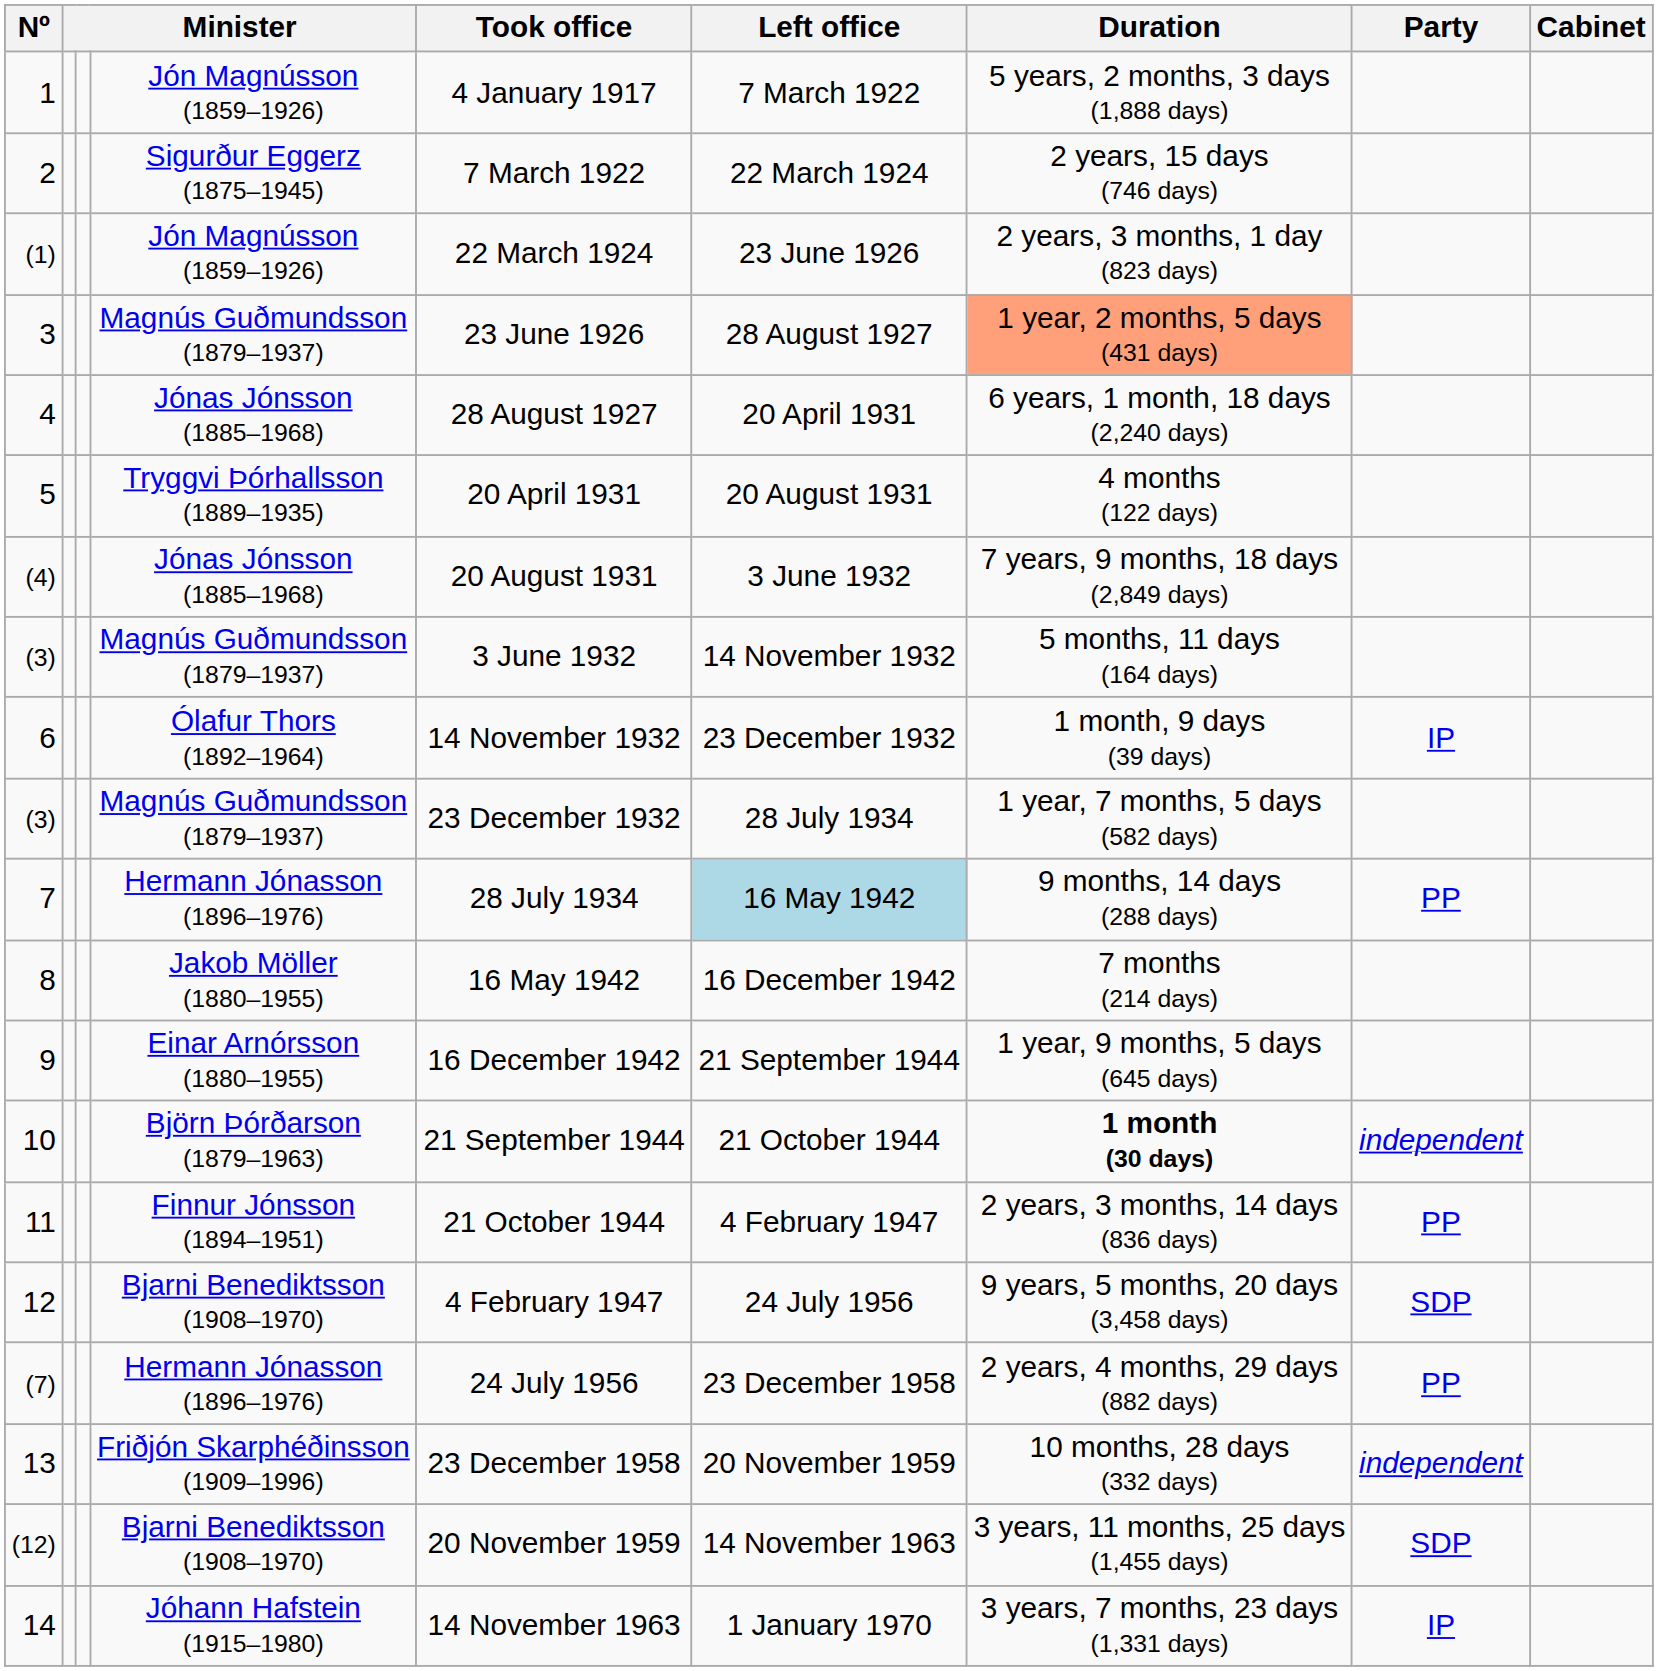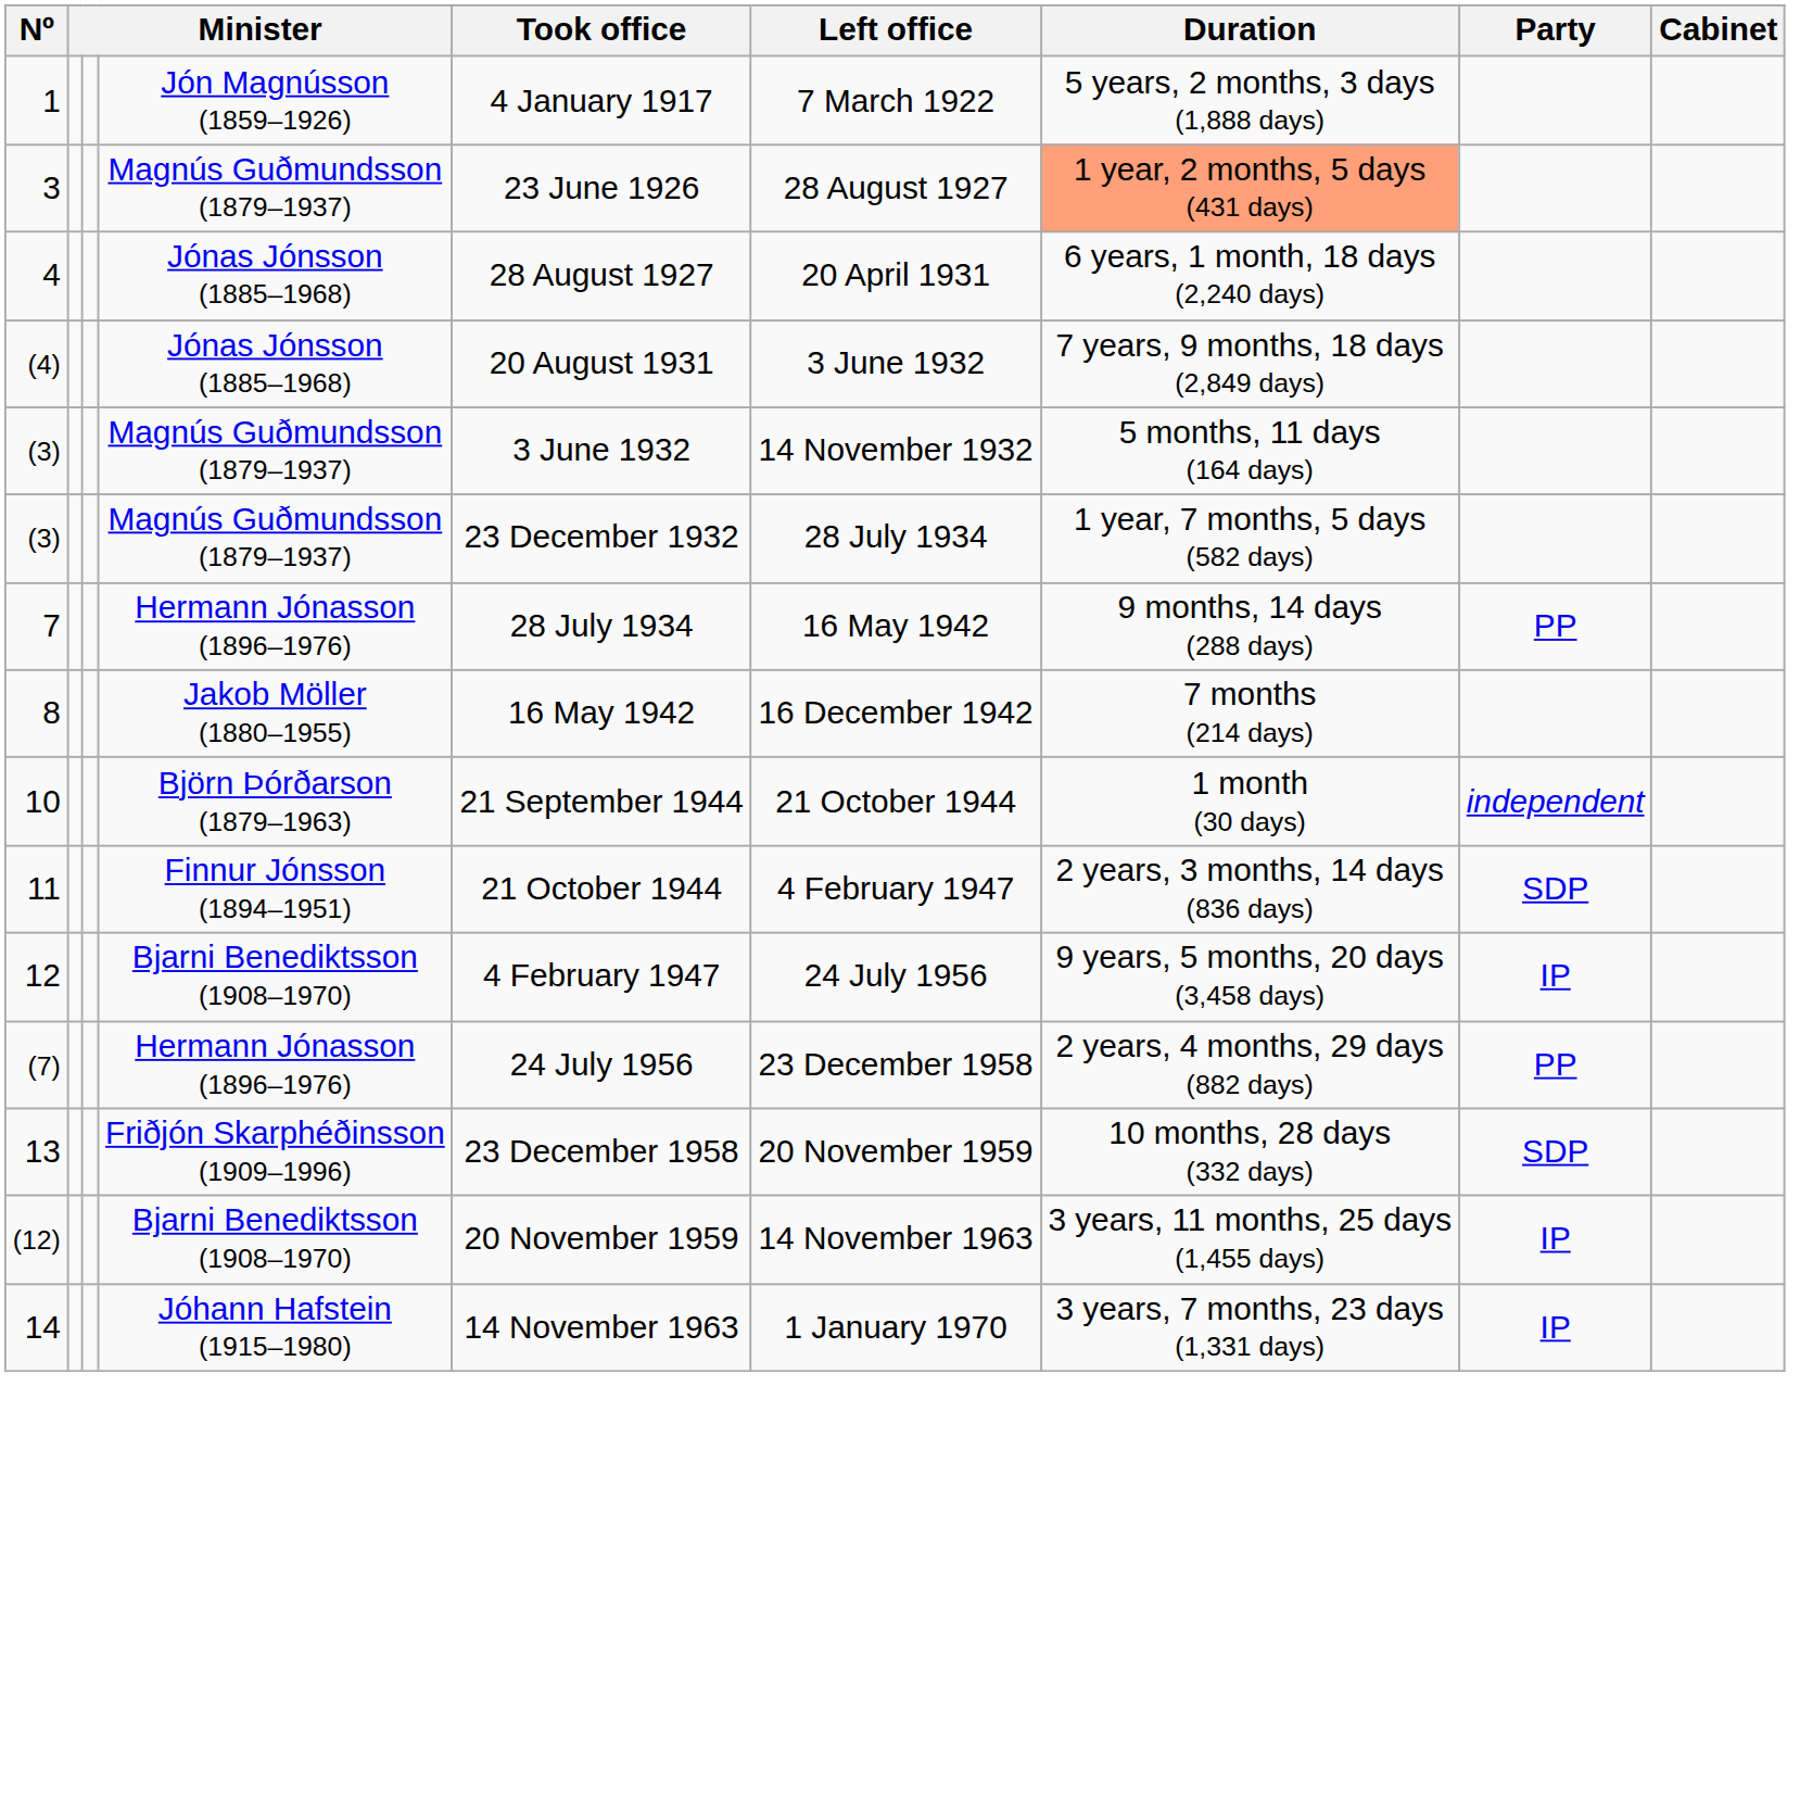 <table class="wikitable" style="text-align: center;">
 <tr>
 <th>Nº</th>
 <th colspan="3">Minister</th>
 <th>Took office</th>
 <th>Left office</th>
 <th>Duration</th>
 <th>Party</th>
 <th>Cabinet</th>
 </tr>
 <tr>
 <td style="text-align: right;">1</td>
 <td></td>
 <td></td>
 <td><a href='#'>Jón Magnússon</a><br><small>(1859–1926)</small></td>
 <td>4 January 1917</td>
 <td>7 March 1922</td>
 <td>5 years, 2 months, 3 days<br><small>(1,888 days)</small></td>
-<td></td>
-<td></td>
-</tr>
-<tr>
-<td style="text-align: right;">2</td>
-<td></td>
-<td></td>
-<td><a href='#'>Sigurður Eggerz</a><br><small>(1875–1945)</small></td>
-<td>7 March 1922</td>
-<td>22 March 1924</td>
-<td>2 years, 15 days<br><small>(746 days)</small></td>
-<td></td>
-<td></td>
-</tr>
-<tr>
-<td style="text-align: right;"><small>(1)</small></td>
-<td></td>
-<td></td>
-<td><a href='#'>Jón Magnússon</a><br><small>(1859–1926)</small></td>
-<td>22 March 1924</td>
-<td>23 June 1926</td>
-<td>2 years, 3 months, 1 day<br><small>(823 days)</small></td>
 <td></td>
 <td></td>
 </tr>
 <tr>
 <td style="text-align: right;">3</td>
 <td></td>
 <td></td>
 <td><a href='#'>Magnús Guðmundsson</a><br><small>(1879–1937)</small></td>
 <td>23 June 1926</td>
 <td>28 August 1927</td>
 <td style="background: lightsalmon;">1 year, 2 months, 5 days<br><small>(431 days)</small></td>
 <td></td>
 <td></td>
 </tr>
 <tr>
 <td style="text-align: right;">4</td>
 <td></td>
 <td></td>
 <td><a href='#'>Jónas Jónsson</a><br><small>(1885–1968)</small></td>
 <td>28 August 1927</td>
 <td>20 April 1931</td>
 <td>6 years, 1 month, 18 days<br><small>(2,240 days)</small></td>
 <td></td>
 <td></td>
 </tr>
 <tr>
-<td style="text-align: right;">5</td>
-<td></td>
-<td></td>
-<td><a href='#'>Tryggvi Þórhallsson</a><br><small>(1889–1935)</small></td>
-<td>20 April 1931</td>
-<td>20 August 1931</td>
-<td>4 months<br><small>(122 days)</small></td>
-<td></td>
-<td></td>
-</tr>
-<tr>
 <td style="text-align: right;"><small>(4)</small></td>
 <td></td>
 <td></td>
 <td><a href='#'>Jónas Jónsson</a><br><small>(1885–1968)</small></td>
 <td>20 August 1931</td>
 <td>3 June 1932</td>
 <td>7 years, 9 months, 18 days<br><small>(2,849 days)</small></td>
 <td></td>
 <td></td>
 </tr>
 <tr>
 <td style="text-align: right;"><small>(3)</small></td>
 <td></td>
 <td></td>
 <td><a href='#'>Magnús Guðmundsson</a><br><small>(1879–1937)</small></td>
 <td>3 June 1932</td>
 <td>14 November 1932</td>
 <td>5 months, 11 days<br><small>(164 days)</small></td>
 <td></td>
 <td></td>
 </tr>
 <tr>
-<td style="text-align: right;">6</td>
-<td></td>
-<td></td>
-<td><a href='#'>Ólafur Thors</a><br><small>(1892–1964)</small></td>
-<td>14 November 1932</td>
-<td>23 December 1932</td>
-<td>1 month, 9 days<br><small>(39 days)</small></td>
-<td><a href='#'>IP</a></td>
-<td></td>
-</tr>
-<tr>
 <td style="text-align: right;"><small>(3)</small></td>
 <td></td>
 <td></td>
 <td><a href='#'>Magnús Guðmundsson</a><br><small>(1879–1937)</small></td>
 <td>23 December 1932</td>
 <td>28 July 1934</td>
 <td>1 year, 7 months, 5 days<br><small>(582 days)</small></td>
 <td></td>
 <td></td>
 </tr>
 <tr>
 <td style="text-align: right;">7</td>
 <td></td>
 <td></td>
 <td><a href='#'>Hermann Jónasson</a><br><small>(1896–1976)</small></td>
 <td>28 July 1934</td>
-<td style="background: lightblue;">16 May 1942</td>
+<td>16 May 1942</td>
 <td>9 months, 14 days<br><small>(288 days)</small></td>
 <td><a href='#'>PP</a></td>
 <td></td>
 </tr>
 <tr>
 <td style="text-align: right;">8</td>
 <td></td>
 <td></td>
 <td><a href='#'>Jakob Möller</a><br><small>(1880–1955)</small></td>
 <td>16 May 1942</td>
 <td>16 December 1942</td>
 <td>7 months<br><small>(214 days)</small></td>
 <td></td>
 <td></td>
 </tr>
 <tr>
-<td style="text-align: right;">9</td>
-<td></td>
-<td></td>
-<td><a href='#'>Einar Arnórsson</a><br><small>(1880–1955)</small></td>
-<td>16 December 1942</td>
-<td>21 September 1944</td>
-<td>1 year, 9 months, 5 days<br><small>(645 days)</small></td>
-<td></td>
-<td></td>
-</tr>
-<tr>
 <td style="text-align: right;">10</td>
 <td></td>
 <td></td>
 <td><a href='#'>Björn Þórðarson</a><br><small>(1879–1963)</small></td>
 <td>21 September 1944</td>
 <td>21 October 1944</td>
-<td><strong>1 month<br><small>(30 days)</small></strong></td>
+<td>1 month<br><small>(30 days)</small></td>
 <td><em><a href='#'>independent</a></em></td>
 <td></td>
 </tr>
 <tr>
 <td style="text-align: right;">11</td>
 <td></td>
 <td></td>
 <td><a href='#'>Finnur Jónsson</a><br><small>(1894–1951)</small></td>
 <td>21 October 1944</td>
 <td>4 February 1947</td>
 <td>2 years, 3 months, 14 days<br><small>(836 days)</small></td>
-<td><a href='#'>PP</a></td>
+<td><a href='#'>SDP</a></td>
 <td></td>
 </tr>
 <tr>
 <td style="text-align: right;">12</td>
 <td></td>
 <td></td>
 <td><a href='#'>Bjarni Benediktsson</a><br><small>(1908–1970)</small></td>
 <td>4 February 1947</td>
 <td>24 July 1956</td>
 <td>9 years, 5 months, 20 days<br><small>(3,458 days)</small></td>
-<td><a href='#'>SDP</a></td>
+<td><a href='#'>IP</a></td>
 <td></td>
 </tr>
 <tr>
 <td style="text-align: right;"><small>(7)</small></td>
 <td></td>
 <td></td>
 <td><a href='#'>Hermann Jónasson</a><br><small>(1896–1976)</small></td>
 <td>24 July 1956</td>
 <td>23 December 1958</td>
 <td>2 years, 4 months, 29 days<br><small>(882 days)</small></td>
 <td><a href='#'>PP</a></td>
 <td></td>
 </tr>
 <tr>
 <td style="text-align: right;">13</td>
 <td></td>
 <td></td>
 <td><a href='#'>Friðjón Skarphéðinsson</a><br><small>(1909–1996)</small></td>
 <td>23 December 1958</td>
 <td>20 November 1959</td>
 <td>10 months, 28 days<br><small>(332 days)</small></td>
-<td><em><a href='#'>independent</a></em></td>
+<td><a href='#'>SDP</a></td>
 <td></td>
 </tr>
 <tr>
 <td style="text-align: right;"><small>(12)</small></td>
 <td></td>
 <td></td>
 <td><a href='#'>Bjarni Benediktsson</a><br><small>(1908–1970)</small></td>
 <td>20 November 1959</td>
 <td>14 November 1963</td>
 <td>3 years, 11 months, 25 days<br><small>(1,455 days)</small></td>
-<td><a href='#'>SDP</a></td>
+<td><a href='#'>IP</a></td>
 <td></td>
 </tr>
 <tr>
 <td style="text-align: right;">14</td>
 <td></td>
 <td></td>
 <td><a href='#'>Jóhann Hafstein</a><br><small>(1915–1980)</small></td>
 <td>14 November 1963</td>
 <td>1 January 1970</td>
 <td>3 years, 7 months, 23 days<br><small>(1,331 days)</small></td>
 <td><a href='#'>IP</a></td>
 <td></td>
 </tr>
 </table>
